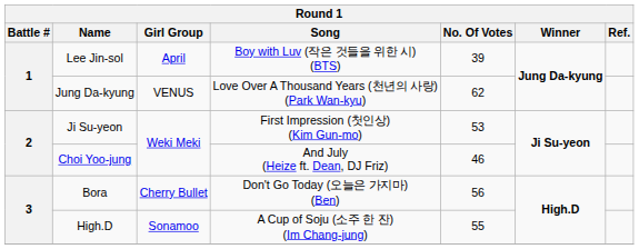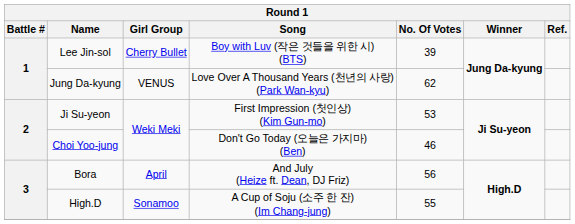 <table class="wikitable" style="text-align:center">
 <tr>
 <th colspan="7">Round 1</th>
 </tr>
 <tr>
 <th>Battle #</th>
 <th>Name</th>
 <th>Girl Group</th>
 <th>Song</th>
 <th>No. Of Votes</th>
 <th>Winner</th>
 <th>Ref.</th>
 </tr>
 <tr>
 <th rowspan="2">1</th>
 <td>Lee Jin-sol</td>
-<td><a href='#'>April</a></td>
+<td><a href='#'>Cherry Bullet</a></td>
 <td><a href='#'>Boy with Luv</a> (작은 것들을 위한 시)<br>(<a href='#'>BTS</a>)</td>
 <td>39</td>
 <td rowspan="2"><strong>Jung Da-kyung</strong></td>
 <td></td>
 </tr>
 <tr>
 <td>Jung Da-kyung</td>
 <td>VENUS</td>
 <td>Love Over A Thousand Years (천년의 사랑)<br>(<a href='#'>Park Wan-kyu</a>)</td>
 <td>62</td>
 <td></td>
 </tr>
 <tr>
 <th rowspan="2">2</th>
 <td>Ji Su-yeon</td>
 <td rowspan="2"><a href='#'>Weki Meki</a></td>
 <td>First Impression (첫인상)<br>(<a href='#'>Kim Gun-mo</a>)</td>
 <td>53</td>
 <td rowspan="2"><strong>Ji Su-yeon</strong></td>
 <td></td>
 </tr>
 <tr>
 <td><a href='#'>Choi Yoo-jung</a></td>
-<td>And July<br>(<a href='#'>Heize</a> ft. <a href='#'>Dean</a>, DJ Friz)</td>
+<td>Don't Go Today (오늘은 가지마)<br>(<a href='#'>Ben</a>)</td>
 <td>46</td>
 <td></td>
 </tr>
 <tr>
 <th rowspan="2">3</th>
 <td>Bora</td>
-<td><a href='#'>Cherry Bullet</a></td>
-<td>Don't Go Today (오늘은 가지마)<br>(<a href='#'>Ben</a>)</td>
+<td><a href='#'>April</a></td>
+<td>And July<br>(<a href='#'>Heize</a> ft. <a href='#'>Dean</a>, DJ Friz)</td>
 <td>56</td>
 <td rowspan="2"><strong>High.D</strong></td>
 <td></td>
 </tr>
 <tr>
 <td>High.D</td>
 <td><a href='#'>Sonamoo</a></td>
 <td>A Cup of Soju (소주 한 잔)<br>(<a href='#'>Im Chang-jung</a>)</td>
 <td>55</td>
 <td></td>
 </tr>
 <tr>
 </tr>
 </table>
